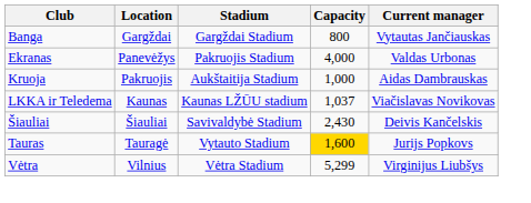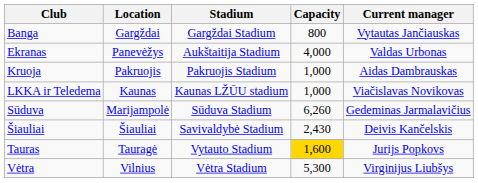 <table class="wikitable sortable" style="text-align:center;">
 <tr>
 <th>Club</th>
 <th>Location</th>
 <th>Stadium</th>
 <th>Capacity</th>
 <th>Current manager</th>
 </tr>
 <tr>
 <td style="text-align:left;"><a href='#'>Banga</a></td>
 <td><a href='#'>Gargždai</a></td>
 <td><a href='#'>Gargždai Stadium</a></td>
 <td>800</td>
 <td> <a href='#'>Vytautas Jančiauskas</a></td>
 </tr>
 <tr>
 <td style="text-align:left;"><a href='#'>Ekranas</a></td>
 <td><a href='#'>Panevėžys</a></td>
-<td><a href='#'>Pakruojis Stadium</a></td>
+<td><a href='#'>Aukštaitija Stadium</a></td>
 <td>4,000</td>
 <td> <a href='#'>Valdas Urbonas</a></td>
 </tr>
 <tr>
 <td style="text-align:left;"><a href='#'>Kruoja</a></td>
 <td><a href='#'>Pakruojis</a></td>
-<td><a href='#'>Aukštaitija Stadium</a></td>
+<td><a href='#'>Pakruojis Stadium</a></td>
 <td>1,000</td>
 <td> <a href='#'>Aidas Dambrauskas</a></td>
 </tr>
 <tr>
 <td style="text-align:left;"><a href='#'>LKKA ir Teledema</a></td>
 <td><a href='#'>Kaunas</a></td>
 <td><a href='#'>Kaunas LŽŪU stadium</a></td>
-<td>1,037</td>
+<td>1,000</td>
 <td> <a href='#'>Viačislavas Novikovas</a></td>
+</tr>
+<tr>
+<td style="text-align:left;"><a href='#'>Sūduva</a></td>
+<td><a href='#'>Marijampolė</a></td>
+<td><a href='#'>Sūduva Stadium</a></td>
+<td>6,260</td>
+<td> <a href='#'>Gedeminas Jarmalavičius</a></td>
 </tr>
 <tr>
 <td style="text-align:left;"><a href='#'>Šiauliai</a></td>
 <td><a href='#'>Šiauliai</a></td>
 <td><a href='#'>Savivaldybė Stadium</a></td>
 <td>2,430</td>
 <td> <a href='#'>Deivis Kančelskis</a></td>
 </tr>
 <tr>
 <td style="text-align:left;"><a href='#'>Tauras</a></td>
 <td><a href='#'>Tauragė</a></td>
 <td><a href='#'>Vytauto Stadium</a></td>
 <td style="background: gold;">1,600</td>
 <td> <a href='#'>Jurijs Popkovs</a></td>
 </tr>
 <tr>
 <td style="text-align:left;"><a href='#'>Vėtra</a></td>
 <td><a href='#'>Vilnius</a></td>
 <td><a href='#'>Vėtra Stadium</a></td>
-<td>5,299</td>
+<td>5,300</td>
 <td> <a href='#'>Virginijus Liubšys</a></td>
 </tr>
 </table>
